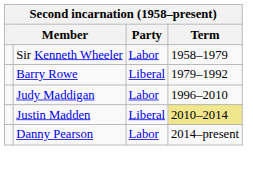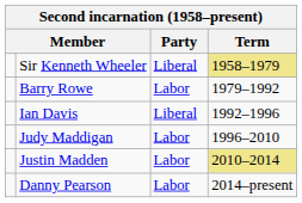 <table class="wikitable">
 <tr>
 <th colspan="4">Second incarnation (1958–present)</th>
 </tr>
 <tr>
 <th colspan="2">Member</th>
 <th>Party</th>
 <th>Term</th>
 </tr>
 <tr>
 <td> </td>
 <td>Sir <a href='#'>Kenneth Wheeler</a></td>
-<td><a href='#'>Labor</a></td>
-<td>1958–1979</td>
+<td><a href='#'>Liberal</a>  </td>
+<td style="background: khaki;">1958–1979</td>
 </tr>
 <tr>
 <td> </td>
 <td><a href='#'>Barry Rowe</a></td>
+<td><a href='#'>Labor</a></td>
+<td>1979–1992</td>
+</tr>
+<tr>
+<td> </td>
+<td><a href='#'>Ian Davis</a></td>
 <td><a href='#'>Liberal</a></td>
-<td>1979–1992</td>
+<td>1992–1996</td>
 </tr>
 <tr>
 <td> </td>
 <td><a href='#'>Judy Maddigan</a></td>
 <td><a href='#'>Labor</a></td>
 <td>1996–2010</td>
 </tr>
 <tr>
 <td> </td>
 <td><a href='#'>Justin Madden</a></td>
-<td><a href='#'>Liberal</a></td>
+<td><a href='#'>Labor</a></td>
 <td style="background: khaki;">2010–2014</td>
 </tr>
 <tr>
 <td> </td>
 <td><a href='#'>Danny Pearson</a></td>
 <td><a href='#'>Labor</a></td>
 <td>2014–present</td>
 </tr>
 </table>
